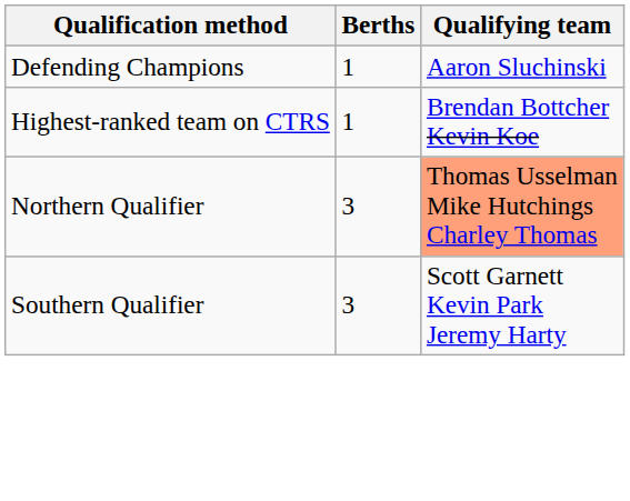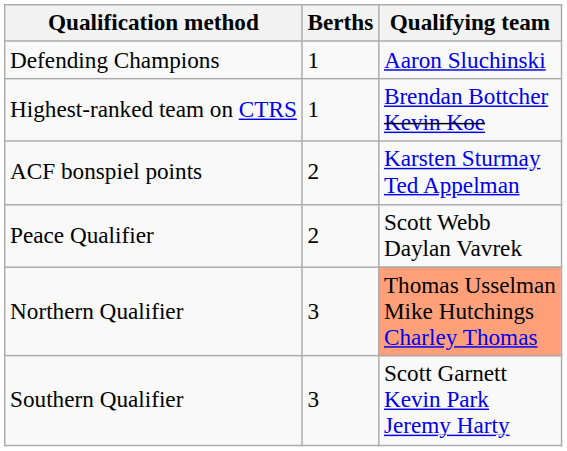 <table class=wikitable>
 <tr>
 <th>Qualification method</th>
 <th>Berths</th>
 <th>Qualifying team</th>
 </tr>
 <tr>
 <td>Defending Champions</td>
 <td>1</td>
 <td><a href='#'>Aaron Sluchinski</a></td>
 </tr>
 <tr>
 <td>Highest-ranked team on <a href='#'>CTRS</a></td>
 <td>1</td>
 <td><a href='#'>Brendan Bottcher</a> <br> <s><a href='#'>Kevin Koe</a></s></td>
 </tr>
 <tr>
+<td>ACF bonspiel points</td>
+<td>2</td>
+<td><a href='#'>Karsten Sturmay</a> <br> <a href='#'>Ted Appelman</a></td>
+</tr>
+<tr>
+<td>Peace Qualifier</td>
+<td>2</td>
+<td>Scott Webb <br> Daylan Vavrek</td>
+</tr>
+<tr>
 <td>Northern Qualifier</td>
 <td>3</td>
 <td style="background: lightsalmon;">Thomas Usselman <br> Mike Hutchings <br> <a href='#'>Charley Thomas</a></td>
 </tr>
 <tr>
 <td>Southern Qualifier</td>
 <td>3</td>
 <td>Scott Garnett <br> <a href='#'>Kevin Park</a> <br> <a href='#'>Jeremy Harty</a></td>
 </tr>
 </table>
